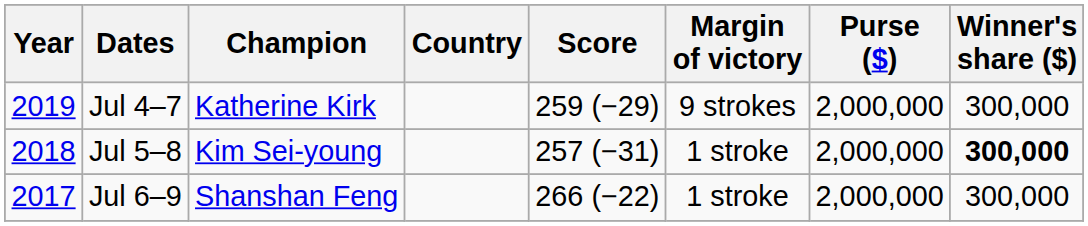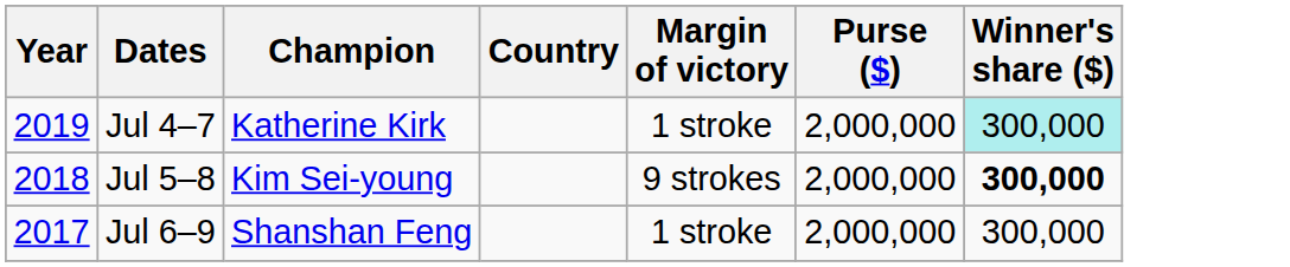 <table class="wikitable">
 <tr>
 <th>Year</th>
 <th>Dates</th>
 <th>Champion</th>
 <th>Country</th>
-<th>Score</th>
 <th>Margin<br>of victory</th>
 <th>Purse<br>(<a href='#'>$</a>)</th>
 <th>Winner's<br>share ($)</th>
 </tr>
 <tr>
 <td><a href='#'>2019</a></td>
 <td>Jul 4–7</td>
 <td><a href='#'>Katherine Kirk</a></td>
 <td></td>
-<td align=right>259 (−29)</td>
-<td align=center>9 strokes</td>
+<td align=center>1 stroke</td>
 <td align=center>2,000,000</td>
-<td align=center>300,000</td>
+<td align=center style="background: paleturquoise;">300,000</td>
 </tr>
 <tr>
 <td><a href='#'>2018</a></td>
 <td>Jul 5–8</td>
 <td><a href='#'>Kim Sei-young</a></td>
 <td></td>
-<td align=right>257 (−31)</td>
-<td align=center>1 stroke</td>
+<td align=center>9 strokes</td>
 <td align=center>2,000,000</td>
 <td align=center><strong>300,000</strong></td>
 </tr>
 <tr>
 <td><a href='#'>2017</a></td>
 <td>Jul 6–9</td>
 <td><a href='#'>Shanshan Feng</a></td>
 <td></td>
-<td align=right>266 (−22)</td>
 <td align=center>1 stroke</td>
 <td align=center>2,000,000</td>
 <td align=center>300,000</td>
 </tr>
 </table>
